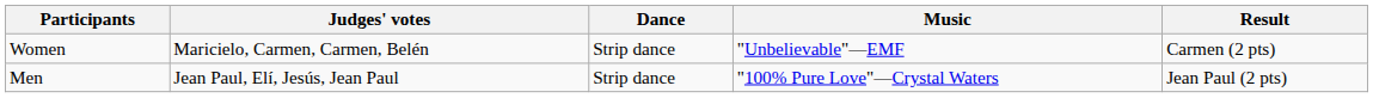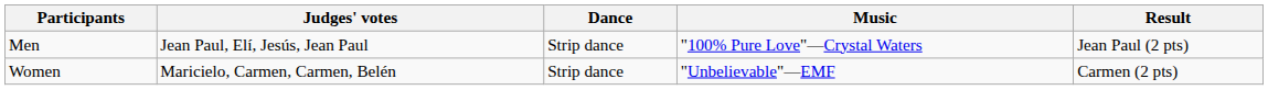 <table class="wikitable sortable" style="width: 95%;">
 <tr>
 <th>Participants</th>
 <th>Judges' votes</th>
 <th>Dance</th>
 <th>Music</th>
 <th>Result</th>
 </tr>
 <tr>
+<td>Men</td>
+<td>Jean Paul, Elí, Jesús, Jean Paul</td>
+<td>Strip dance</td>
+<td>"<a href='#'>100% Pure Love</a>"—<a href='#'>Crystal Waters</a></td>
+<td>Jean Paul (2 pts)</td>
+</tr>
+<tr>
 <td>Women</td>
 <td>Maricielo, Carmen, Carmen, Belén</td>
 <td>Strip dance</td>
 <td>"<a href='#'>Unbelievable</a>"—<a href='#'>EMF</a></td>
 <td>Carmen (2 pts)</td>
 </tr>
-<tr>
-<td>Men</td>
-<td>Jean Paul, Elí, Jesús, Jean Paul</td>
-<td>Strip dance</td>
-<td>"<a href='#'>100% Pure Love</a>"—<a href='#'>Crystal Waters</a></td>
-<td>Jean Paul (2 pts)</td>
-</tr>
 </table>
